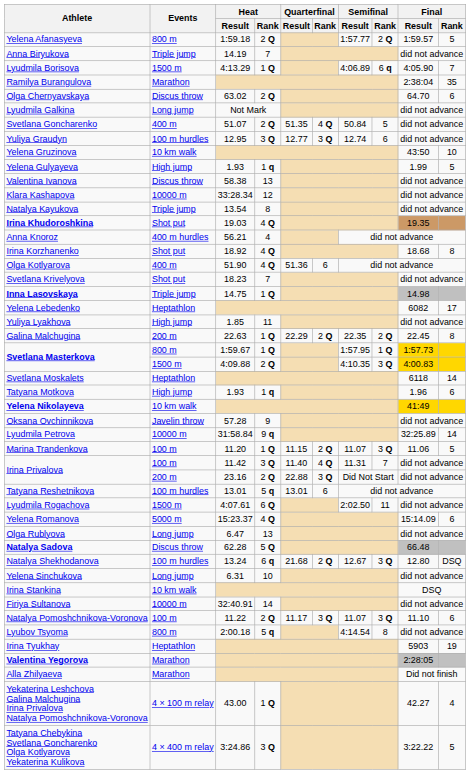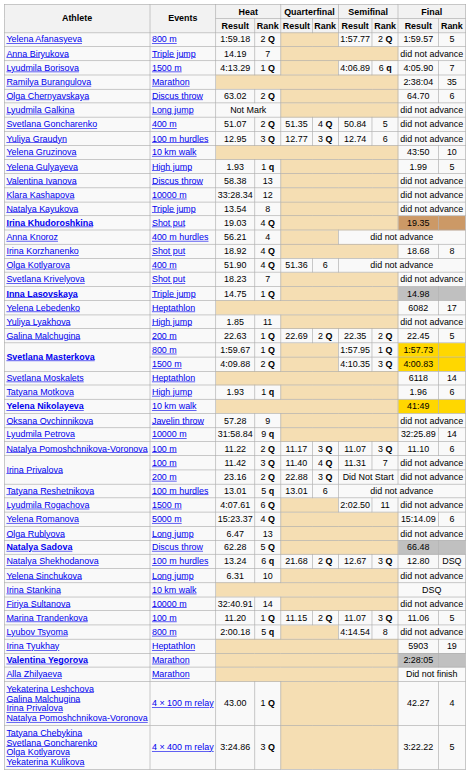 <table class=wikitable style="font-size:90%">
 <tr>
 <th rowspan="2">Athlete</th>
 <th rowspan="2">Events</th>
 <th colspan="2">Heat</th>
 <th colspan="2">Quarterfinal</th>
 <th colspan="2">Semifinal</th>
 <th colspan="2">Final</th>
 </tr>
 <tr>
 <th>Result</th>
 <th>Rank</th>
 <th>Result</th>
 <th>Rank</th>
 <th>Result</th>
 <th>Rank</th>
 <th>Result</th>
 <th>Rank</th>
 </tr>
 <tr>
 <td><a href='#'>Yelena Afanasyeva</a></td>
 <td><a href='#'>800 m</a></td>
 <td align=center>1:59.18</td>
 <td align=center>2 <strong>Q</strong></td>
 <td colspan="2" bgcolor="wheat"></td>
 <td align=center>1:57.77</td>
 <td align=center>2 <strong>Q</strong></td>
 <td align=center>1:59.57</td>
 <td align=center>5</td>
 </tr>
 <tr>
 <td><a href='#'>Anna Biryukova</a></td>
 <td><a href='#'>Triple jump</a></td>
 <td align=center>14.19</td>
 <td align=center>7</td>
 <td colspan="4" bgcolor="wheat"></td>
 <td align=center colspan="2">did not advance</td>
 </tr>
 <tr>
 <td><a href='#'>Lyudmila Borisova</a></td>
 <td><a href='#'>1500 m</a></td>
 <td align=center>4:13.29</td>
 <td align=center>1 <strong>Q</strong></td>
 <td colspan="2" bgcolor="wheat"></td>
 <td align=center>4:06.89</td>
 <td align=center>6 <strong>q</strong></td>
 <td align=center>4:05.90</td>
 <td align=center>7</td>
 </tr>
 <tr>
 <td><a href='#'>Ramilya Burangulova</a></td>
 <td><a href='#'>Marathon</a></td>
 <td colspan="6" bgcolor="wheat"></td>
 <td align=center>2:38:04</td>
 <td align=center>35</td>
 </tr>
 <tr>
 <td><a href='#'>Olga Chernyavskaya</a></td>
 <td><a href='#'>Discus throw</a></td>
 <td align=center>63.02</td>
 <td align=center>2 <strong>Q</strong></td>
 <td colspan="4" bgcolor="wheat"></td>
 <td align=center>64.70</td>
 <td align=center>6</td>
 </tr>
 <tr>
 <td><a href='#'>Lyudmila Galkina</a></td>
 <td><a href='#'>Long jump</a></td>
 <td align=center colspan="2">Not Mark</td>
 <td colspan="4" bgcolor="wheat"></td>
 <td align=center colspan="2">did not advance</td>
 </tr>
 <tr>
 <td><a href='#'>Svetlana Goncharenko</a></td>
 <td><a href='#'>400 m</a></td>
 <td align=center>51.07</td>
 <td align=center>2 <strong>Q</strong></td>
 <td align=center>51.35</td>
 <td align=center>4 <strong>Q</strong></td>
 <td align=center>50.84</td>
 <td align=center>5</td>
 <td align=center colspan="2">did not advance</td>
 </tr>
 <tr>
 <td><a href='#'>Yuliya Graudyn</a></td>
 <td><a href='#'>100 m hurdles</a></td>
 <td align=center>12.95</td>
 <td align=center>3 <strong>Q</strong></td>
 <td align=center>12.77</td>
 <td align=center>3 <strong>Q</strong></td>
 <td align=center>12.74</td>
 <td align=center>6</td>
 <td align=center colspan="2">did not advance</td>
 </tr>
 <tr>
 <td><a href='#'>Yelena Gruzinova</a></td>
 <td><a href='#'>10 km walk</a></td>
 <td colspan="6" bgcolor="wheat"></td>
 <td align=center>43:50</td>
 <td align=center>10</td>
 </tr>
 <tr>
 <td><a href='#'>Yelena Gulyayeva</a></td>
 <td><a href='#'>High jump</a></td>
 <td align=center>1.93</td>
 <td align=center>1 <strong>q</strong></td>
 <td colspan="4" bgcolor="wheat"></td>
 <td align=center>1.99</td>
 <td align=center>5</td>
 </tr>
 <tr>
 <td><a href='#'>Valentina Ivanova</a></td>
 <td><a href='#'>Discus throw</a></td>
 <td align=center>58.38</td>
 <td align=center>13</td>
 <td colspan="4" bgcolor="wheat"></td>
 <td align=center colspan="2">did not advance</td>
 </tr>
 <tr>
 <td><a href='#'>Klara Kashapova</a></td>
 <td><a href='#'>10000 m</a></td>
 <td align=center>33:28.34</td>
 <td align=center>12</td>
 <td colspan="4" bgcolor="wheat"></td>
 <td align=center colspan="2">did not advance</td>
 </tr>
 <tr>
 <td><a href='#'>Natalya Kayukova</a></td>
 <td><a href='#'>Triple jump</a></td>
 <td align=center>13.54</td>
 <td align=center>8</td>
 <td colspan="4" bgcolor="wheat"></td>
 <td align=center colspan="2">did not advance</td>
 </tr>
 <tr>
 <td><strong><a href='#'>Irina Khudoroshkina</a></strong></td>
 <td><a href='#'>Shot put</a></td>
 <td align=center>19.03</td>
 <td align=center>4 <strong>Q</strong></td>
 <td colspan="4" bgcolor="wheat"></td>
 <td align=center bgcolor=cc9966>19.35</td>
 <td align=center bgcolor=cc9966></td>
 </tr>
 <tr>
 <td><a href='#'>Anna Knoroz</a></td>
 <td><a href='#'>400 m hurdles</a></td>
 <td align=center>56.21</td>
 <td align=center>4</td>
 <td colspan="2" bgcolor="wheat"></td>
 <td align=center colspan="4">did not advance</td>
 </tr>
 <tr>
 <td><a href='#'>Irina Korzhanenko</a></td>
 <td><a href='#'>Shot put</a></td>
 <td align=center>18.92</td>
 <td align=center>4 <strong>Q</strong></td>
 <td colspan="4" bgcolor="wheat"></td>
 <td align=center>18.68</td>
 <td align=center>8</td>
 </tr>
 <tr>
 <td><a href='#'>Olga Kotlyarova</a></td>
 <td><a href='#'>400 m</a></td>
 <td align=center>51.90</td>
 <td align=center>4 <strong>Q</strong></td>
 <td align=center>51.36</td>
 <td align=center>6</td>
 <td align=center colspan="4">did not advance</td>
 </tr>
 <tr>
 <td><a href='#'>Svetlana Krivelyova</a></td>
 <td><a href='#'>Shot put</a></td>
 <td align=center>18.23</td>
 <td align=center>7</td>
 <td colspan="4" bgcolor="wheat"></td>
 <td align=center colspan="2">did not advance</td>
 </tr>
 <tr>
 <td><strong><a href='#'>Inna Lasovskaya</a></strong></td>
 <td><a href='#'>Triple jump</a></td>
 <td align=center>14.75</td>
 <td align=center>1 <strong>Q</strong></td>
 <td colspan="4" bgcolor="wheat"></td>
 <td align=center bgcolor=silver>14.98</td>
 <td align=center bgcolor=silver></td>
 </tr>
 <tr>
 <td><a href='#'>Yelena Lebedenko</a></td>
 <td><a href='#'>Heptathlon</a></td>
 <td colspan="6" bgcolor="wheat"></td>
 <td align=center>6082</td>
 <td align=center>17</td>
 </tr>
 <tr>
 <td><a href='#'>Yuliya Lyakhova</a></td>
 <td><a href='#'>High jump</a></td>
 <td align=center>1.85</td>
 <td align=center>11</td>
 <td colspan="4" bgcolor="wheat"></td>
 <td align=center colspan="2">did not advance</td>
 </tr>
 <tr>
 <td><a href='#'>Galina Malchugina</a></td>
 <td><a href='#'>200 m</a></td>
 <td align=center>22.63</td>
 <td align=center>1 <strong>Q</strong></td>
-<td align=center>22.29</td>
+<td align=center>22.69</td>
 <td align=center>2 <strong>Q</strong></td>
 <td align=center>22.35</td>
 <td align=center>2 <strong>Q</strong></td>
 <td align=center>22.45</td>
-<td align=center>8</td>
+<td align=center>5</td>
 </tr>
 <tr>
 <td rowspan=2><strong><a href='#'>Svetlana Masterkova</a></strong></td>
 <td><a href='#'>800 m</a></td>
 <td align=center>1:59.67</td>
 <td align=center>1 <strong>Q</strong></td>
 <td colspan="2" bgcolor="wheat"></td>
 <td align=center>1:57.95</td>
 <td align=center>1 <strong>Q</strong></td>
 <td align=center bgcolor=gold>1:57.73</td>
 <td align=center bgcolor=gold></td>
 </tr>
 <tr>
 <td><a href='#'>1500 m</a></td>
 <td align=center>4:09.88</td>
 <td align=center>2 <strong>Q</strong></td>
 <td colspan="2" bgcolor="wheat"></td>
 <td align=center>4:10.35</td>
 <td align=center>3 <strong>Q</strong></td>
 <td align=center bgcolor=gold>4:00.83</td>
 <td align=center bgcolor=gold></td>
 </tr>
 <tr>
 <td><a href='#'>Svetlana Moskalets</a></td>
 <td><a href='#'>Heptathlon</a></td>
 <td colspan="6" bgcolor="wheat"></td>
 <td align=center>6118</td>
 <td align=center>14</td>
 </tr>
 <tr>
 <td><a href='#'>Tatyana Motkova</a></td>
 <td><a href='#'>High jump</a></td>
 <td align=center>1.93</td>
 <td align=center>1 <strong>q</strong></td>
 <td colspan="4" bgcolor="wheat"></td>
 <td align=center>1.96</td>
 <td align=center>6</td>
 </tr>
 <tr>
 <td><strong><a href='#'>Yelena Nikolayeva</a></strong></td>
 <td><a href='#'>10 km walk</a></td>
 <td colspan="6" bgcolor="wheat"></td>
 <td align=center bgcolor=gold>41:49</td>
 <td align=center bgcolor=gold></td>
 </tr>
 <tr>
 <td><a href='#'>Oksana Ovchinnikova</a></td>
 <td><a href='#'>Javelin throw</a></td>
 <td align=center>57.28</td>
 <td align=center>9</td>
 <td colspan="4" bgcolor="wheat"></td>
 <td align=center colspan="2">did not advance</td>
 </tr>
 <tr>
 <td><a href='#'>Lyudmila Petrova</a></td>
 <td><a href='#'>10000 m</a></td>
 <td align=center>31:58.84</td>
 <td align=center>9 <strong>q</strong></td>
 <td colspan="4" bgcolor="wheat"></td>
 <td align=center>32:25.89</td>
 <td align=center>14</td>
 </tr>
 <tr>
-<td><a href='#'>Marina Trandenkova</a></td>
+<td><a href='#'>Natalya Pomoshchnikova-Voronova</a></td>
 <td><a href='#'>100 m</a></td>
-<td align=center>11.20</td>
-<td align=center>1 <strong>Q</strong></td>
-<td align=center>11.15</td>
+<td align=center>11.22</td>
 <td align=center>2 <strong>Q</strong></td>
+<td align=center>11.17</td>
+<td align=center>3 <strong>Q</strong></td>
 <td align=center>11.07</td>
 <td align=center>3 <strong>Q</strong></td>
-<td align=center>11.06</td>
-<td align=center>5</td>
+<td align=center>11.10</td>
+<td align=center>6</td>
 </tr>
 <tr>
 <td rowspan=2><a href='#'>Irina Privalova</a></td>
 <td><a href='#'>100 m</a></td>
 <td align=center>11.42</td>
 <td align=center>3 <strong>Q</strong></td>
 <td align=center>11.40</td>
 <td align=center>4 <strong>Q</strong></td>
 <td align=center>11.31</td>
 <td align=center>7</td>
 <td align=center colspan="2">did not advance</td>
 </tr>
 <tr>
 <td><a href='#'>200 m</a></td>
 <td align=center>23.16</td>
 <td align=center>2 <strong>Q</strong></td>
 <td align=center>22.88</td>
 <td align=center>3 <strong>Q</strong></td>
 <td align=center colspan="2">Did Not Start</td>
 <td align=center colspan="2">did not advance</td>
 </tr>
 <tr>
 <td><a href='#'>Tatyana Reshetnikova</a></td>
 <td><a href='#'>100 m hurdles</a></td>
 <td align=center>13.01</td>
 <td align=center>5 <strong>q</strong></td>
 <td align=center>13.01</td>
 <td align=center>6</td>
 <td align=center colspan="4">did not advance</td>
 </tr>
 <tr>
 <td><a href='#'>Lyudmila Rogachova</a></td>
 <td><a href='#'>1500 m</a></td>
 <td align=center>4:07.61</td>
 <td align=center>6 <strong>Q</strong></td>
 <td colspan="2" bgcolor="wheat"></td>
 <td align=center>2:02.50</td>
 <td align=center>11</td>
 <td align=center colspan="2">did not advance</td>
 </tr>
 <tr>
 <td><a href='#'>Yelena Romanova</a></td>
 <td><a href='#'>5000 m</a></td>
 <td align=center>15:23.37</td>
 <td align=center>4 <strong>Q</strong></td>
 <td colspan="4" bgcolor="wheat"></td>
 <td align=center>15:14.09</td>
 <td align=center>6</td>
 </tr>
 <tr>
 <td><a href='#'>Olga Rublyova</a></td>
 <td><a href='#'>Long jump</a></td>
 <td align=center>6.47</td>
 <td align=center>13</td>
 <td colspan="4" bgcolor="wheat"></td>
 <td align=center colspan="2">did not advance</td>
 </tr>
 <tr>
 <td><strong><a href='#'>Natalya Sadova</a></strong></td>
 <td><a href='#'>Discus throw</a></td>
 <td align=center>62.28</td>
 <td align=center>5 <strong>Q</strong></td>
 <td colspan="4" bgcolor="wheat"></td>
 <td align=center bgcolor=silver>66.48</td>
 <td align=center bgcolor=silver></td>
 </tr>
 <tr>
 <td><a href='#'>Natalya Shekhodanova</a></td>
 <td><a href='#'>100 m hurdles</a></td>
 <td align=center>13.24</td>
 <td align=center>6 <strong>q</strong></td>
 <td align=center>21.68</td>
 <td align=center>2 <strong>Q</strong></td>
 <td align=center>12.67</td>
 <td align=center>3 <strong>Q</strong></td>
 <td align=center>12.80</td>
 <td align=center>DSQ</td>
 </tr>
 <tr>
 <td><a href='#'>Yelena Sinchukova</a></td>
 <td><a href='#'>Long jump</a></td>
 <td align=center>6.31</td>
 <td align=center>10</td>
 <td colspan="4" bgcolor="wheat"></td>
 <td align=center colspan="2">did not advance</td>
 </tr>
 <tr>
 <td><a href='#'>Irina Stankina</a></td>
 <td><a href='#'>10 km walk</a></td>
 <td colspan="6" bgcolor="wheat"></td>
 <td align=center colspan="2">DSQ</td>
 </tr>
 <tr>
 <td><a href='#'>Firiya Sultanova</a></td>
 <td><a href='#'>10000 m</a></td>
 <td align=center>32:40.91</td>
 <td align=center>14</td>
 <td colspan="4" bgcolor="wheat"></td>
 <td align=center colspan="2">did not advance</td>
 </tr>
 <tr>
-<td><a href='#'>Natalya Pomoshchnikova-Voronova</a></td>
+<td><a href='#'>Marina Trandenkova</a></td>
 <td><a href='#'>100 m</a></td>
-<td align=center>11.22</td>
+<td align=center>11.20</td>
+<td align=center>1 <strong>Q</strong></td>
+<td align=center>11.15</td>
 <td align=center>2 <strong>Q</strong></td>
-<td align=center>11.17</td>
-<td align=center>3 <strong>Q</strong></td>
 <td align=center>11.07</td>
 <td align=center>3 <strong>Q</strong></td>
-<td align=center>11.10</td>
-<td align=center>6</td>
+<td align=center>11.06</td>
+<td align=center>5</td>
 </tr>
 <tr>
 <td><a href='#'>Lyubov Tsyoma</a></td>
 <td><a href='#'>800 m</a></td>
 <td align=center>2:00.18</td>
 <td align=center>5 <strong>q</strong></td>
 <td colspan="2" bgcolor="wheat"></td>
 <td align=center>4:14.54</td>
 <td align=center>8</td>
 <td align=center colspan="2">did not advance</td>
 </tr>
 <tr>
 <td><a href='#'>Irina Tyukhay</a></td>
 <td><a href='#'>Heptathlon</a></td>
 <td colspan="6" bgcolor="wheat"></td>
 <td align=center>5903</td>
 <td align=center>19</td>
 </tr>
 <tr>
 <td><strong><a href='#'>Valentina Yegorova</a></strong></td>
 <td><a href='#'>Marathon</a></td>
 <td colspan="6" bgcolor="wheat"></td>
 <td align=center bgcolor=silver>2:28:05</td>
 <td align=center bgcolor=silver></td>
 </tr>
 <tr>
 <td><a href='#'>Alla Zhilyaeva</a></td>
 <td><a href='#'>Marathon</a></td>
 <td colspan="6" bgcolor="wheat"></td>
 <td align=center colspan="2">Did not finish</td>
 </tr>
 <tr>
 <td><a href='#'>Yekaterina Leshchova</a><br><a href='#'>Galina Malchugina</a><br><a href='#'>Irina Privalova</a><br><a href='#'>Natalya Pomoshchnikova-Voronova</a></td>
 <td><a href='#'>4 × 100 m relay</a></td>
 <td align=center>43.00</td>
 <td align=center>1 <strong>Q</strong></td>
 <td colspan="4" bgcolor="wheat"></td>
 <td align=center>42.27</td>
 <td align=center>4</td>
 </tr>
 <tr>
 <td><a href='#'>Tatyana Chebykina</a><br><a href='#'>Svetlana Goncharenko</a><br><a href='#'>Olga Kotlyarova</a><br><a href='#'>Yekaterina Kulikova</a></td>
 <td><a href='#'>4 × 400 m relay</a></td>
 <td align=center>3:24.86</td>
 <td align=center>3 <strong>Q</strong></td>
 <td colspan="4" bgcolor="wheat"></td>
 <td align=center>3:22.22</td>
 <td align=center>5</td>
 </tr>
 </table>
